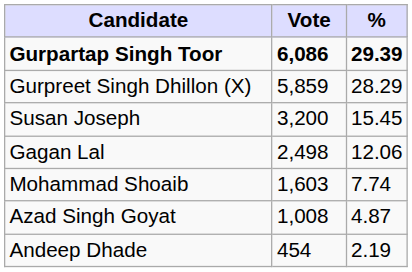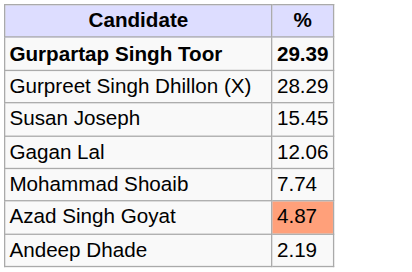 <table class="wikitable">
 <tr>
 <th style="background:#ddf; width:200px;">Candidate</th>
-<th style="background:#ddf; width:50px;">Vote</th>
 <th style="background:#ddf; width:30px;">%</th>
 </tr>
 <tr>
 <td><strong>Gurpartap Singh Toor</strong></td>
-<td><strong>6,086</strong></td>
 <td><strong>29.39</strong></td>
 </tr>
 <tr>
 <td>Gurpreet Singh Dhillon (X)</td>
-<td>5,859</td>
 <td>28.29</td>
 </tr>
 <tr>
 <td>Susan Joseph</td>
-<td>3,200</td>
 <td>15.45</td>
 </tr>
 <tr>
 <td>Gagan Lal</td>
-<td>2,498</td>
 <td>12.06</td>
 </tr>
 <tr>
 <td>Mohammad Shoaib</td>
-<td>1,603</td>
 <td>7.74</td>
 </tr>
 <tr>
 <td>Azad Singh Goyat</td>
-<td>1,008</td>
-<td>4.87</td>
+<td style="background: lightsalmon;">4.87</td>
 </tr>
 <tr>
 <td>Andeep Dhade</td>
-<td>454</td>
 <td>2.19</td>
 </tr>
 </table>
